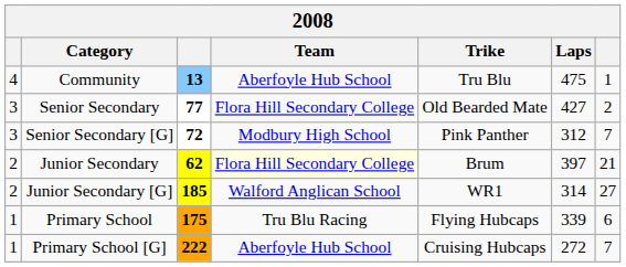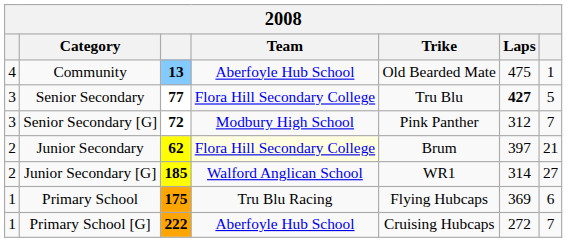 <table class="wikitable" style="font-size: 85%; text-align:center">
 <tr>
 <th colspan="7" width="300"><big>2008</big></th>
 </tr>
 <tr>
 <th style="background:#ccfwidth:2.5%"></th>
 <th style="background:#ccfwidth:19%">Category</th>
 <th valign="middle" style="background:#ccfwidth:3.5%"></th>
 <th style="background:#ccfwidth:32%">Team</th>
 <th style="background:#ccfwidth:32%">Trike</th>
 <th style="background:#ccfwidth:5%">Laps</th>
 <th style="background:#ccfwidth:6%"></th>
 </tr>
 <tr>
 <td>4</td>
 <td>Community</td>
 <td bgcolor=#82CAFF><strong>13</strong></td>
 <td> <a href='#'>Aberfoyle Hub School</a></td>
-<td>Tru Blu</td>
+<td>Old Bearded Mate</td>
 <td>475</td>
 <td>1</td>
 </tr>
 <tr>
 <td>3</td>
 <td>Senior Secondary</td>
 <td bgcolor="#FFFFFF"><strong>77</strong></td>
 <td> <a href='#'>Flora Hill Secondary College</a></td>
-<td>Old Bearded Mate</td>
-<td>427</td>
-<td>2</td>
+<td>Tru Blu</td>
+<td><strong>427</strong></td>
+<td>5</td>
 </tr>
 <tr>
 <td>3</td>
 <td>Senior Secondary [G]</td>
 <td bgcolor="#FFFFFF"><strong>72</strong></td>
 <td> <a href='#'>Modbury High School</a></td>
 <td>Pink Panther</td>
 <td>312</td>
 <td>7</td>
 </tr>
 <tr>
 <td>2</td>
 <td>Junior Secondary</td>
 <td bgcolor="#FFFF00"><strong>62</strong></td>
 <td style="background: lightyellow;"> <a href='#'>Flora Hill Secondary College</a></td>
 <td>Brum</td>
 <td>397</td>
 <td>21</td>
 </tr>
 <tr>
 <td>2</td>
 <td>Junior Secondary [G]</td>
 <td bgcolor="#FFFF00"><strong>185</strong></td>
 <td> <a href='#'>Walford Anglican School</a></td>
 <td>WR1</td>
 <td>314</td>
 <td>27</td>
 </tr>
 <tr>
 <td>1</td>
 <td>Primary School</td>
 <td bgcolor="#FFA500"><strong>175</strong></td>
 <td> Tru Blu Racing</td>
 <td>Flying Hubcaps</td>
-<td>339</td>
+<td>369</td>
 <td>6</td>
 </tr>
 <tr>
 <td>1</td>
 <td>Primary School [G]</td>
 <td bgcolor="#FFA500"><strong>222</strong></td>
 <td> <a href='#'>Aberfoyle Hub School</a></td>
 <td>Cruising Hubcaps</td>
 <td>272</td>
 <td>7</td>
 </tr>
 </table>
